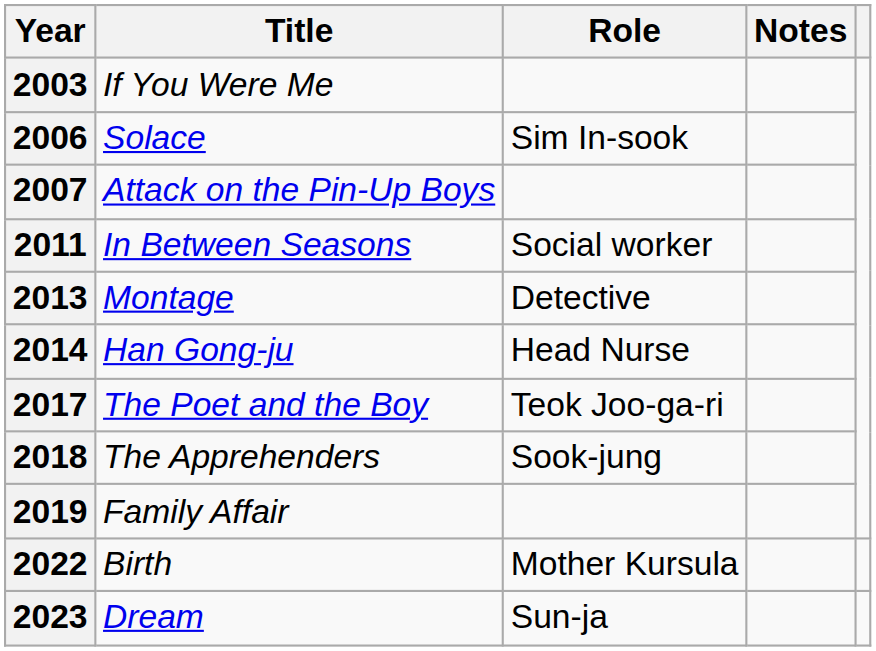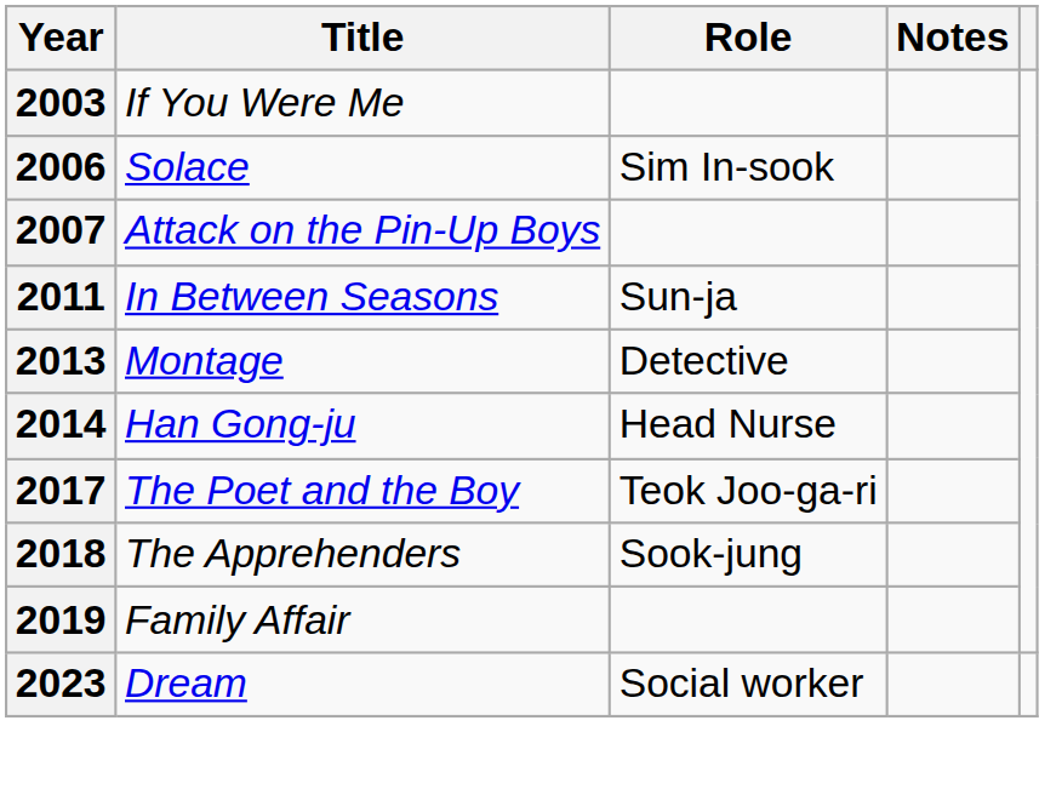 <table class="wikitable plainrowheaders sortable">
 <tr>
 <th scope="col">Year</th>
 <th scope="col">Title</th>
 <th scope="col">Role</th>
 <th scope="col" class="unsortable">Notes</th>
 <th scope="col" class="unsortable"></th>
 </tr>
 <tr>
 <th scope="row">2003</th>
 <td><em>If You Were Me</em></td>
 <td></td>
 <td></td>
 <td rowspan="9" style="text-align:center"></td>
 </tr>
 <tr>
 <th scope="row">2006</th>
 <td><em><a href='#'>Solace</a></em></td>
 <td>Sim In-sook</td>
 <td style="text-align:center"></td>
 </tr>
 <tr>
 <th scope="row">2007</th>
 <td><em><a href='#'>Attack on the Pin-Up Boys</a></em></td>
 <td></td>
 <td style="text-align:center"></td>
 </tr>
 <tr>
 <th scope="row">2011</th>
 <td><em><a href='#'>In Between Seasons</a></em></td>
-<td>Social worker</td>
+<td>Sun-ja</td>
 <td style="text-align:center"></td>
 </tr>
 <tr>
 <th scope="row">2013</th>
 <td><em><a href='#'>Montage</a></em></td>
 <td>Detective</td>
 <td style="text-align:center"></td>
 </tr>
 <tr>
 <th scope="row">2014</th>
 <td><em><a href='#'>Han Gong-ju</a></em></td>
 <td>Head Nurse</td>
 <td style="text-align:center"></td>
 </tr>
 <tr>
 <th scope="row">2017</th>
 <td><em><a href='#'>The Poet and the Boy</a></em></td>
 <td>Teok Joo-ga-ri</td>
 <td style="text-align:center"></td>
 </tr>
 <tr>
 <th scope="row">2018</th>
 <td><em>The Apprehenders</em></td>
 <td>Sook-jung</td>
 <td style="text-align:center"></td>
 </tr>
 <tr>
 <th scope="row">2019</th>
 <td><em>Family Affair</em></td>
 <td></td>
 <td style="text-align:center"></td>
 </tr>
 <tr>
-<th scope="row">2022</th>
-<td><em>Birth</em></td>
-<td>Mother Kursula</td>
-<td></td>
-<td style="text-align:center"></td>
-</tr>
-<tr>
 <th scope="row">2023</th>
 <td><em><a href='#'>Dream</a></em></td>
-<td>Sun-ja</td>
+<td>Social worker</td>
 <td></td>
 <td style="text-align:center"></td>
 </tr>
 </table>
